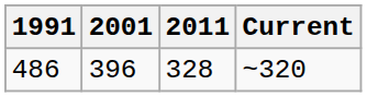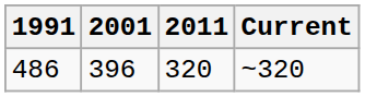 <table class="wikitable">
 <tr>
 <th>1991</th>
 <th>2001</th>
 <th>2011</th>
 <th>Current</th>
 </tr>
 <tr>
 <td>486</td>
 <td>396</td>
-<td>328</td>
+<td>320</td>
 <td>~320</td>
 </tr>
 </table>
